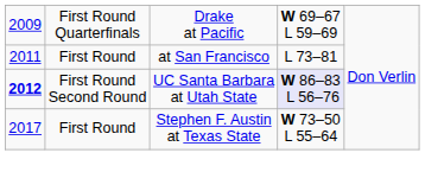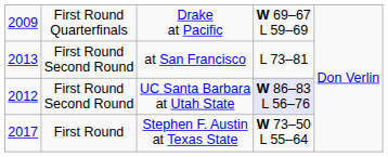 <table class=wikitable style="text-align:center">
 <tr>
 <td><a href='#'>2009</a></td>
 <td>First Round<br>Quarterfinals</td>
 <td><a href='#'>Drake</a><br>at <a href='#'>Pacific</a></td>
 <td><strong>W</strong> 69–67<br>L 59–69</td>
 <td rowspan=4><a href='#'>Don Verlin</a></td>
 </tr>
 <tr>
-<td><a href='#'>2011</a></td>
-<td>First Round</td>
+<td><a href='#'>2013</a></td>
+<td>First Round<br>Second Round</td>
 <td>at <a href='#'>San Francisco</a></td>
 <td>L 73–81</td>
 </tr>
 <tr>
-<td><strong><a href='#'>2012</a></strong></td>
+<td><a href='#'>2012</a></td>
 <td>First Round<br>Second Round</td>
 <td><a href='#'>UC Santa Barbara</a><br>at <a href='#'>Utah State</a></td>
 <td style="background: lavender;"><strong>W</strong> 86–83<br> L 56–76</td>
 </tr>
 <tr>
 <td><a href='#'>2017</a></td>
 <td>First Round</td>
 <td><a href='#'>Stephen F. Austin</a><br>at <a href='#'>Texas State</a></td>
 <td><strong>W</strong> 73–50<br>L 55–64</td>
 </tr>
 </table>
